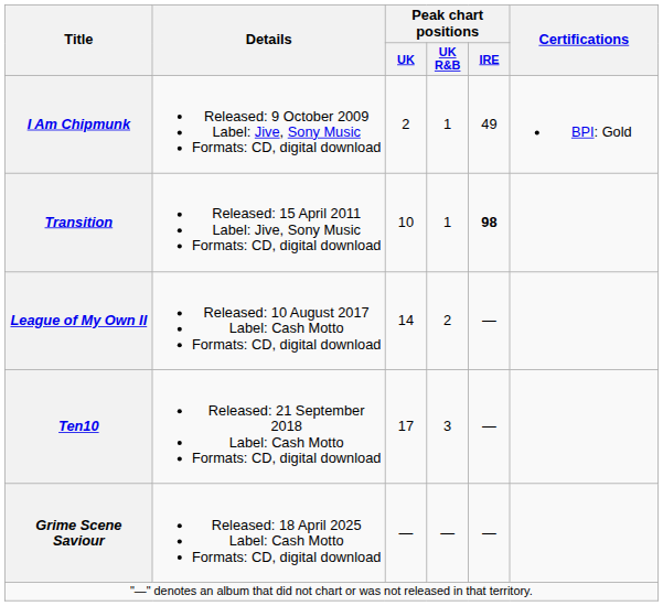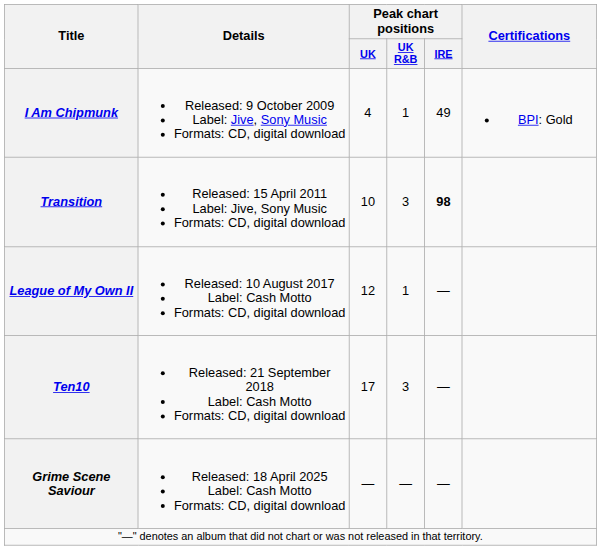 <table class="wikitable plainrowheaders" style="text-align:center;">
 <tr>
 <th scope="col" rowspan="2" style="width:10em;">Title</th>
 <th scope="col" rowspan="2" style="width:16em;">Details</th>
 <th scope="col" colspan="3">Peak chart positions</th>
 <th scope="col" rowspan="2" style="width:10em;"><a href='#'>Certifications</a></th>
 </tr>
 <tr>
 <th scope="col" style="width:3em;font-size:85%;"><a href='#'>UK</a><br></th>
 <th scope="col" style="width:3em;font-size:85%;"><a href='#'>UK R&B</a><br></th>
 <th scope="col" style="width:3em;font-size:85%;"><a href='#'>IRE</a><br></th>
 </tr>
 <tr>
 <th scope="row"><em><a href='#'>I Am Chipmunk</a></em></th>
 <td><br><ul><li>Released: 9 October 2009</li><li>Label: <a href='#'>Jive</a>, <a href='#'>Sony Music</a></li><li>Formats: CD, digital download</li></ul></td>
-<td>2</td>
+<td>4</td>
 <td>1</td>
 <td>49</td>
 <td><br><ul><li><a href='#'>BPI</a>: Gold</li></ul></td>
 </tr>
 <tr>
 <th scope="row"><em><a href='#'>Transition</a></em></th>
 <td><br><ul><li>Released: 15 April 2011</li><li>Label: Jive, Sony Music</li><li>Formats: CD, digital download</li></ul></td>
 <td>10</td>
-<td>1</td>
+<td>3</td>
 <td><strong>98</strong></td>
 <td></td>
 </tr>
 <tr>
 <th scope="row"><em><a href='#'>League of My Own II</a></em></th>
 <td><br><ul><li>Released: 10 August 2017</li><li>Label: Cash Motto</li><li>Formats: CD, digital download</li></ul></td>
-<td>14</td>
-<td>2</td>
+<td>12</td>
+<td>1</td>
 <td>—</td>
 <td></td>
 </tr>
 <tr>
 <th scope="row"><em><a href='#'>Ten10</a></em></th>
 <td><br><ul><li>Released: 21 September 2018</li><li>Label: Cash Motto</li><li>Formats: CD, digital download</li></ul></td>
 <td>17</td>
 <td>3</td>
 <td>—</td>
 <td></td>
 </tr>
 <tr>
 <th scope="row"><em>Grime Scene Saviour</em></th>
 <td><br><ul><li>Released: 18 April 2025</li><li>Label: Cash Motto</li><li>Formats: CD, digital download</li></ul></td>
 <td>—</td>
 <td>—</td>
 <td>—</td>
 <td></td>
 </tr>
 <tr>
 <td colspan="20" style="font-size:85%">"—" denotes an album that did not chart or was not released in that territory.</td>
 </tr>
 </table>
